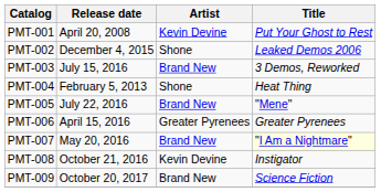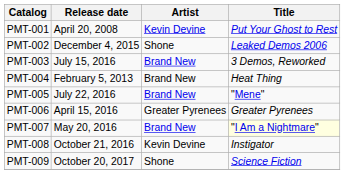 <table class="wikitable">
 <tr>
 <th>Catalog</th>
 <th>Release date</th>
 <th>Artist</th>
 <th>Title</th>
 </tr>
 <tr>
 <td>PMT-001</td>
 <td>April 20, 2008</td>
 <td><a href='#'>Kevin Devine</a></td>
 <td><em><a href='#'>Put Your Ghost to Rest</a></em></td>
 </tr>
 <tr>
 <td>PMT-002</td>
 <td>December 4, 2015</td>
 <td>Shone</td>
 <td><em><a href='#'>Leaked Demos 2006</a></em></td>
 </tr>
 <tr>
 <td>PMT-003</td>
 <td>July 15, 2016</td>
 <td><a href='#'>Brand New</a></td>
 <td><em>3 Demos, Reworked</em></td>
 </tr>
 <tr>
 <td>PMT-004</td>
 <td>February 5, 2013</td>
-<td>Shone</td>
+<td>Brand New</td>
 <td><em>Heat Thing</em></td>
 </tr>
 <tr>
 <td>PMT-005</td>
 <td>July 22, 2016</td>
 <td><a href='#'>Brand New</a></td>
 <td>"<a href='#'>Mene</a>"</td>
 </tr>
 <tr>
 <td>PMT-006</td>
 <td>April 15, 2016</td>
 <td>Greater Pyrenees</td>
 <td><em>Greater Pyrenees</em></td>
 </tr>
 <tr>
 <td>PMT-007</td>
 <td>May 20, 2016</td>
 <td><a href='#'>Brand New</a></td>
 <td style="background: lightyellow;">"<a href='#'>I Am a Nightmare</a>"</td>
 </tr>
 <tr>
 <td>PMT-008</td>
 <td>October 21, 2016</td>
 <td>Kevin Devine</td>
 <td><em>Instigator</em></td>
 </tr>
 <tr>
 <td>PMT-009</td>
 <td>October 20, 2017</td>
-<td>Brand New</td>
+<td>Shone</td>
 <td><em><a href='#'>Science Fiction</a></em></td>
 </tr>
 <tr>
 </tr>
 </table>
